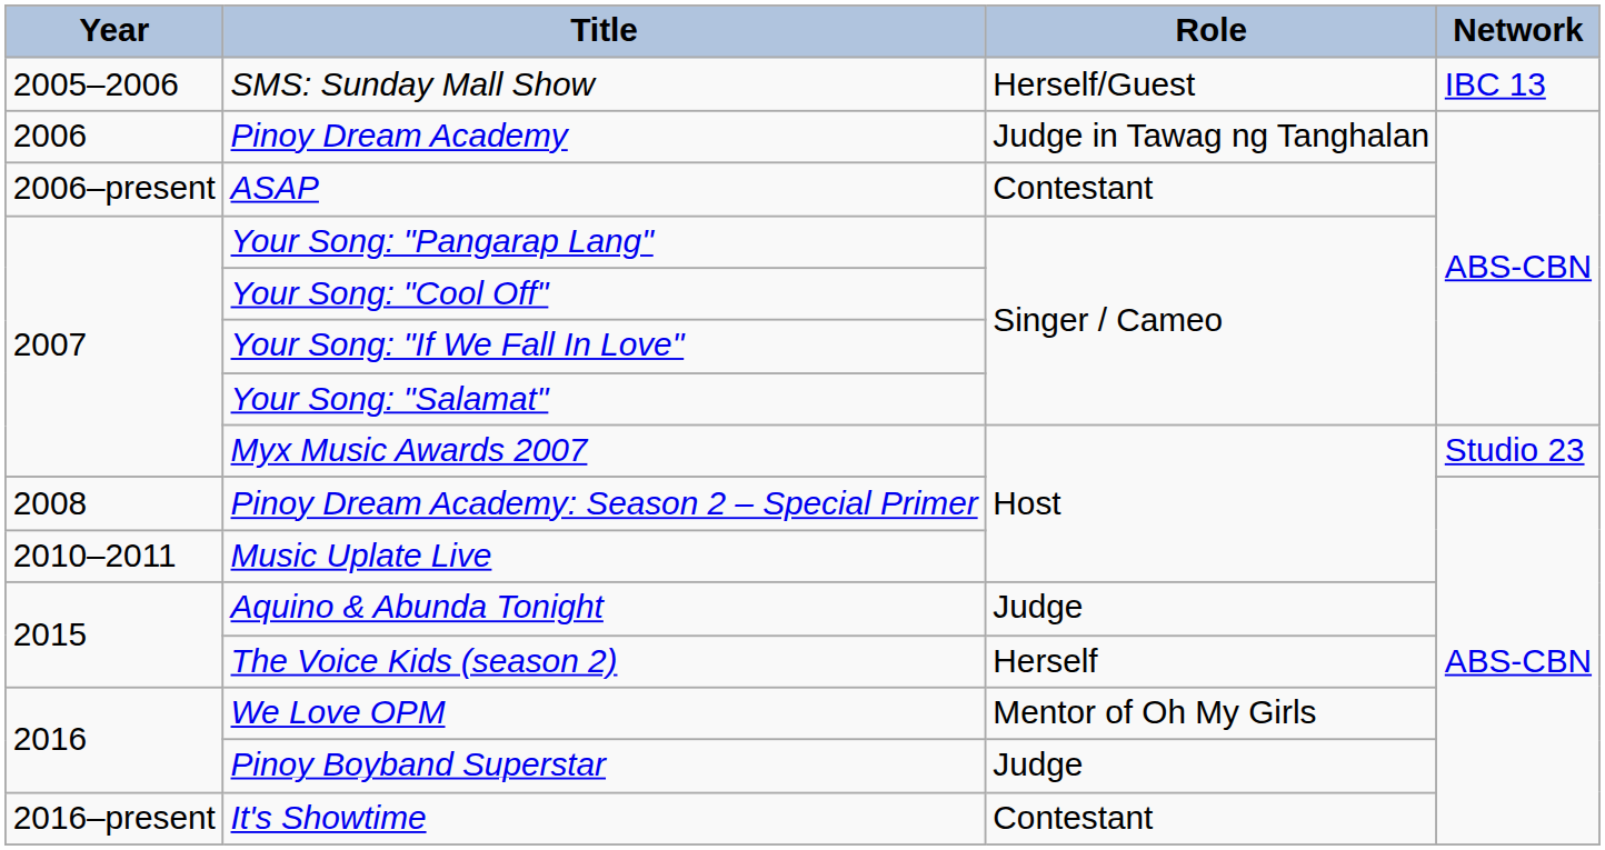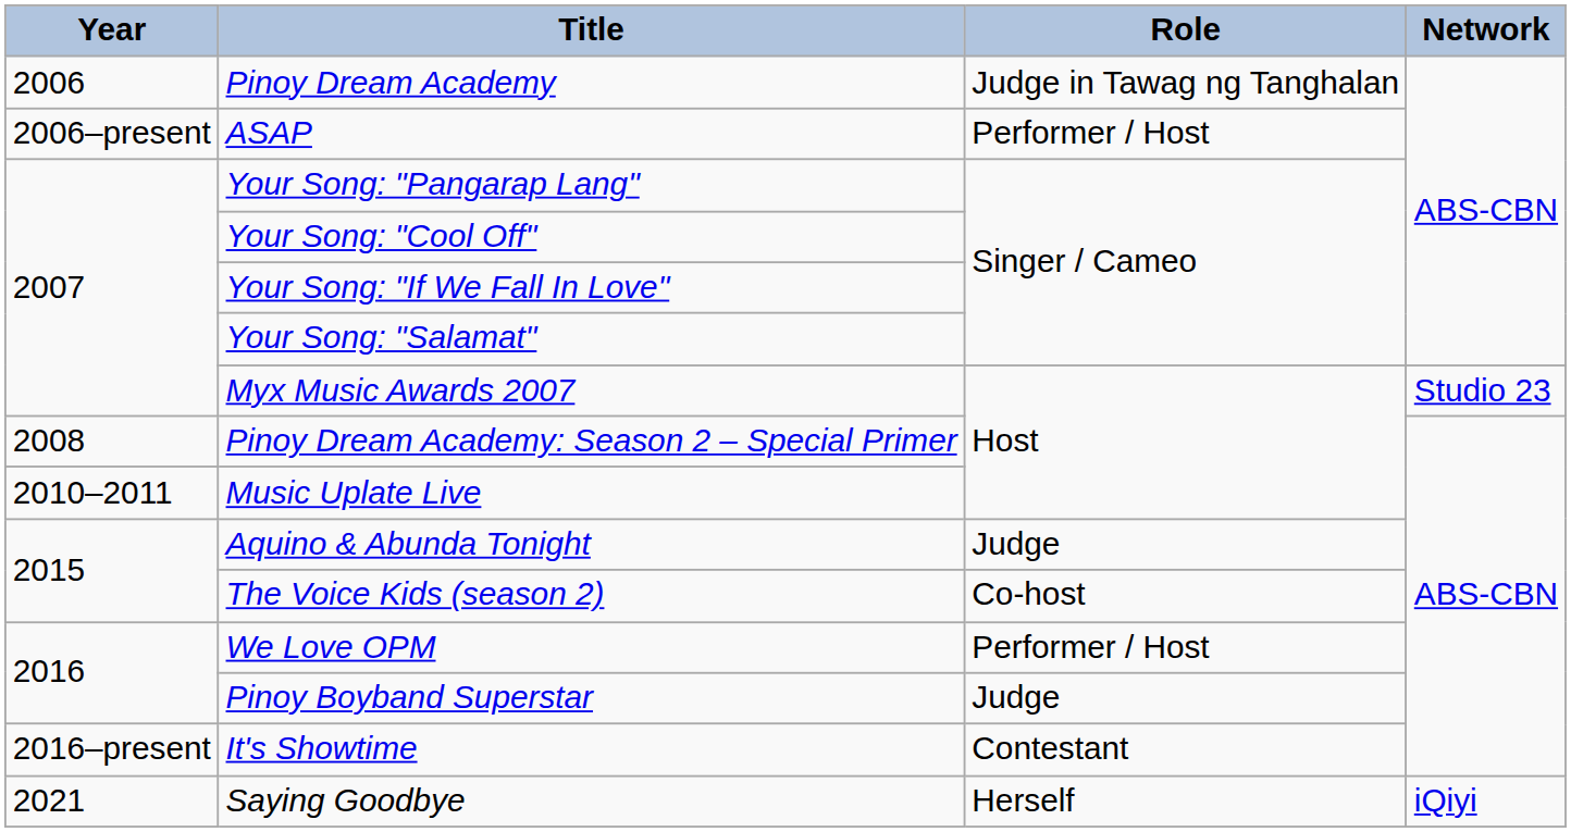 <table class="wikitable">
 <tr>
 <th style="background: #B0C4DE;">Year</th>
 <th style="background: #B0C4DE;">Title</th>
 <th style="background: #B0C4DE;">Role</th>
 <th style="background: #B0C4DE;">Network</th>
-</tr>
-<tr>
-<td>2005–2006</td>
-<td><em>SMS: Sunday Mall Show</em></td>
-<td>Herself/Guest</td>
-<td><a href='#'>IBC 13</a></td>
 </tr>
 <tr>
 <td>2006</td>
 <td><em><a href='#'>Pinoy Dream Academy</a></em></td>
 <td>Judge in Tawag ng Tanghalan</td>
 <td rowspan="6"><a href='#'>ABS-CBN</a></td>
 </tr>
 <tr>
 <td>2006–present</td>
 <td><em><a href='#'>ASAP</a></em></td>
-<td>Contestant</td>
+<td>Performer / Host</td>
 </tr>
 <tr>
 <td rowspan="5">2007</td>
 <td><em><a href='#'>Your Song: "Pangarap Lang"</a></em></td>
 <td rowspan="4">Singer / Cameo</td>
 </tr>
 <tr>
 <td><em><a href='#'>Your Song: "Cool Off"</a></em></td>
 </tr>
 <tr>
 <td><em><a href='#'>Your Song: "If We Fall In Love"</a></em></td>
 </tr>
 <tr>
 <td><em><a href='#'>Your Song: "Salamat"</a></em></td>
 </tr>
 <tr>
 <td><em><a href='#'>Myx Music Awards 2007</a></em></td>
 <td rowspan="3">Host</td>
 <td><a href='#'>Studio 23</a></td>
 </tr>
 <tr>
 <td>2008</td>
 <td><em><a href='#'> Pinoy Dream Academy: Season 2 – Special Primer</a></em></td>
 <td rowspan=7><a href='#'>ABS-CBN</a></td>
 </tr>
 <tr>
 <td>2010–2011</td>
 <td><em><a href='#'>Music Uplate Live</a></em></td>
 </tr>
 <tr>
 <td rowspan=2>2015</td>
 <td><em><a href='#'>Aquino & Abunda Tonight</a></em></td>
 <td>Judge</td>
 </tr>
 <tr>
 <td><em><a href='#'>The Voice Kids (season 2)</a></em></td>
-<td>Herself</td>
+<td>Co-host</td>
 </tr>
 <tr>
 <td rowspan=2>2016</td>
 <td><em><a href='#'>We Love OPM</a></em></td>
-<td>Mentor of Oh My Girls</td>
+<td>Performer / Host</td>
 </tr>
 <tr>
 <td><em><a href='#'>Pinoy Boyband Superstar</a></em></td>
 <td>Judge</td>
 </tr>
 <tr>
 <td>2016–present</td>
 <td><em><a href='#'>It's Showtime</a></em></td>
 <td>Contestant</td>
 </tr>
+<tr>
+<td>2021</td>
+<td><em>Saying Goodbye</em></td>
+<td>Herself</td>
+<td><a href='#'>iQiyi</a></td>
+</tr>
 </table>
